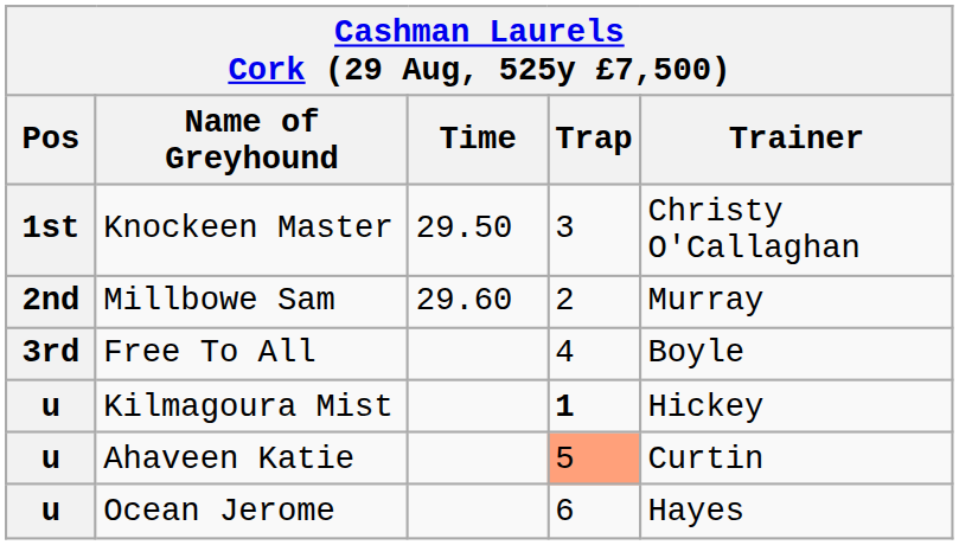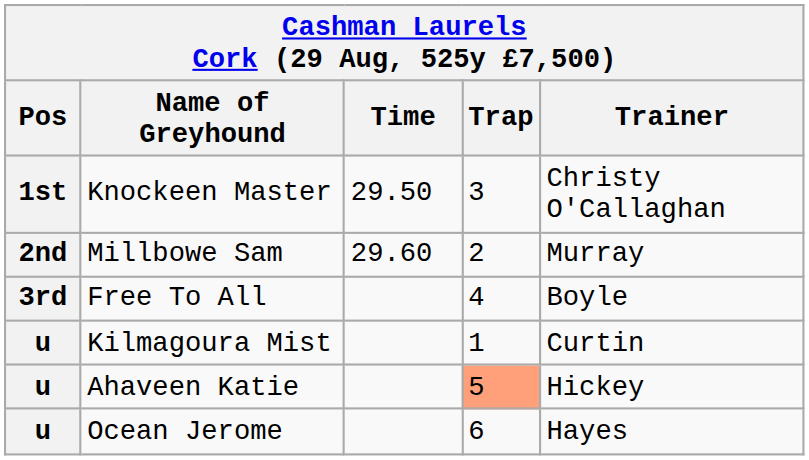 <table class="wikitable">
 <tr>
 <th colspan="6"><a href='#'>Cashman Laurels</a><br><a href='#'>Cork</a> (29 Aug, 525y £7,500)</th>
 </tr>
 <tr>
 <th width=30>Pos</th>
 <th width=120>Name of Greyhound</th>
 <th width=50>Time</th>
 <th width=30>Trap</th>
 <th width=120>Trainer</th>
 </tr>
 <tr>
 <th>1st</th>
 <td>Knockeen Master</td>
 <td>29.50</td>
 <td>3</td>
 <td>Christy O'Callaghan</td>
 </tr>
 <tr>
 <th>2nd</th>
 <td>Millbowe Sam</td>
 <td>29.60</td>
 <td>2</td>
 <td>Murray</td>
 </tr>
 <tr>
 <th>3rd</th>
 <td>Free To All</td>
 <td></td>
 <td>4</td>
 <td>Boyle</td>
 </tr>
 <tr>
 <th>u</th>
 <td>Kilmagoura Mist</td>
 <td></td>
-<td><strong>1</strong></td>
-<td>Hickey</td>
+<td>1</td>
+<td>Curtin</td>
 </tr>
 <tr>
 <th>u</th>
 <td>Ahaveen Katie</td>
 <td></td>
 <td style="background: lightsalmon;">5</td>
-<td>Curtin</td>
+<td>Hickey</td>
 </tr>
 <tr>
 <th>u</th>
 <td>Ocean Jerome</td>
 <td></td>
 <td>6</td>
 <td>Hayes</td>
 </tr>
 </table>
